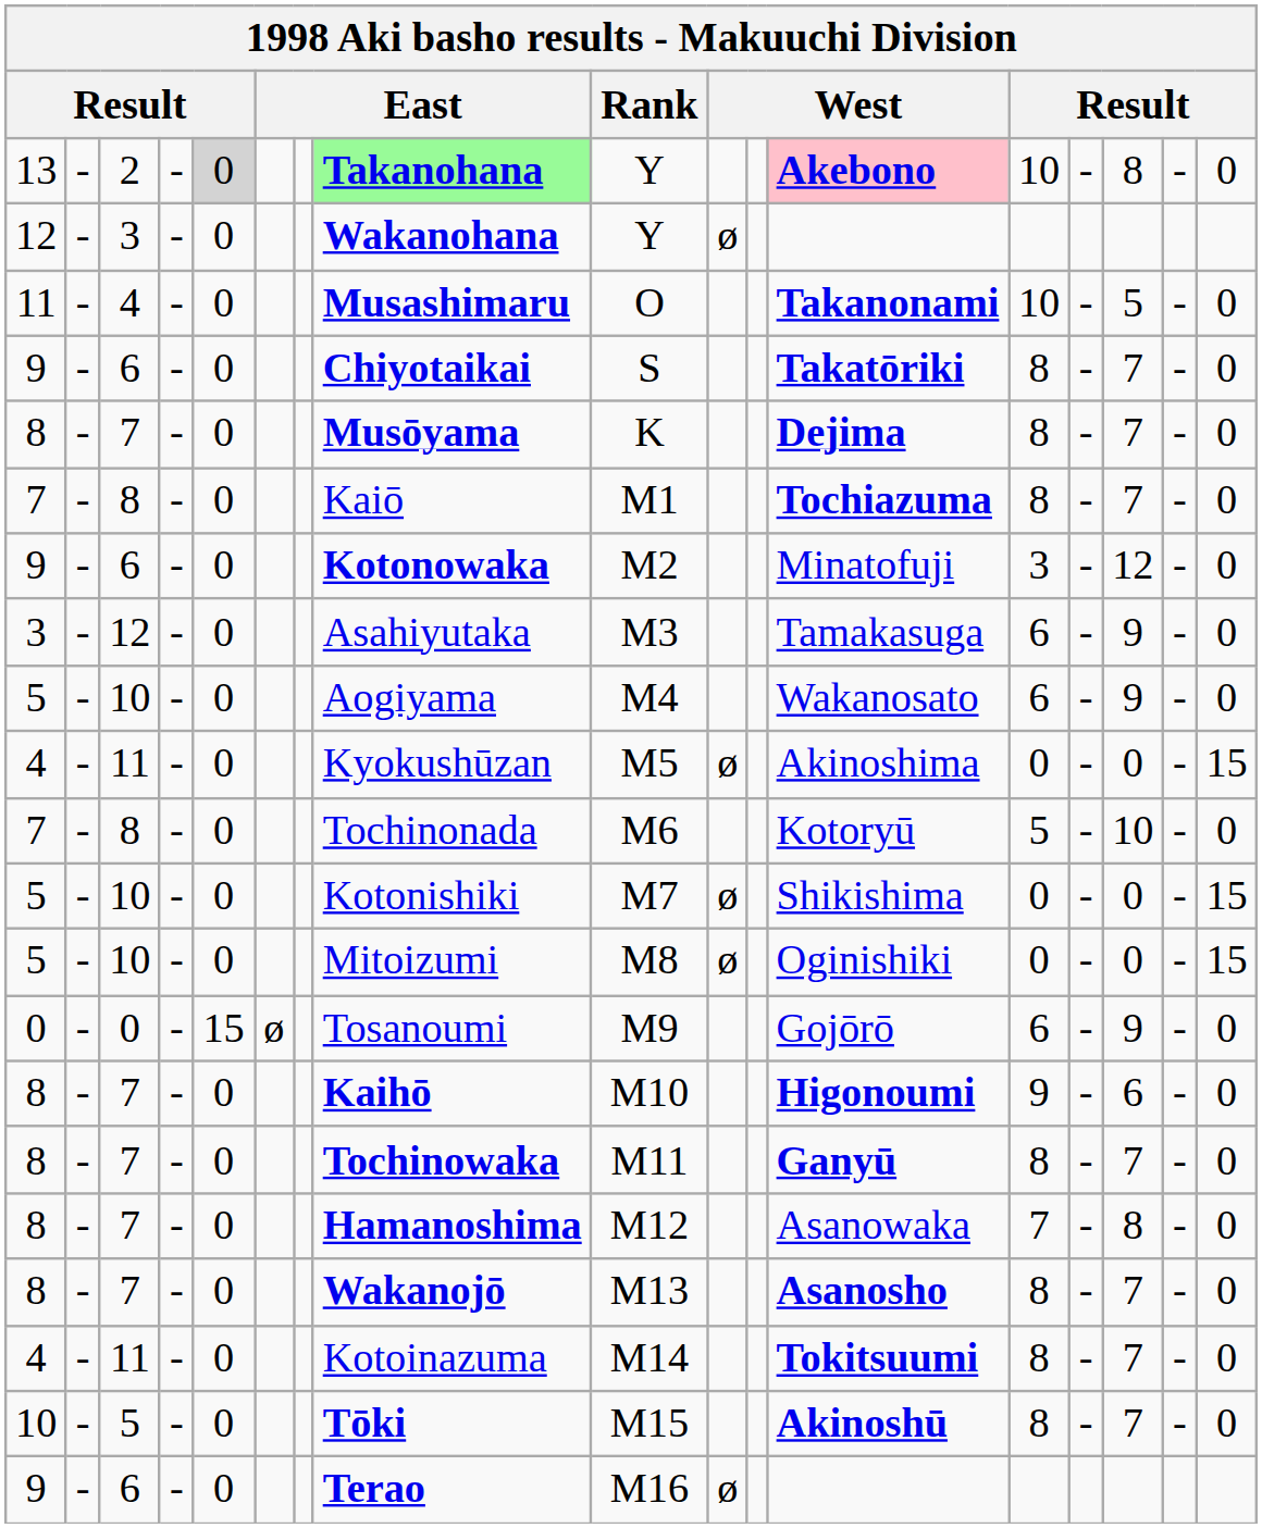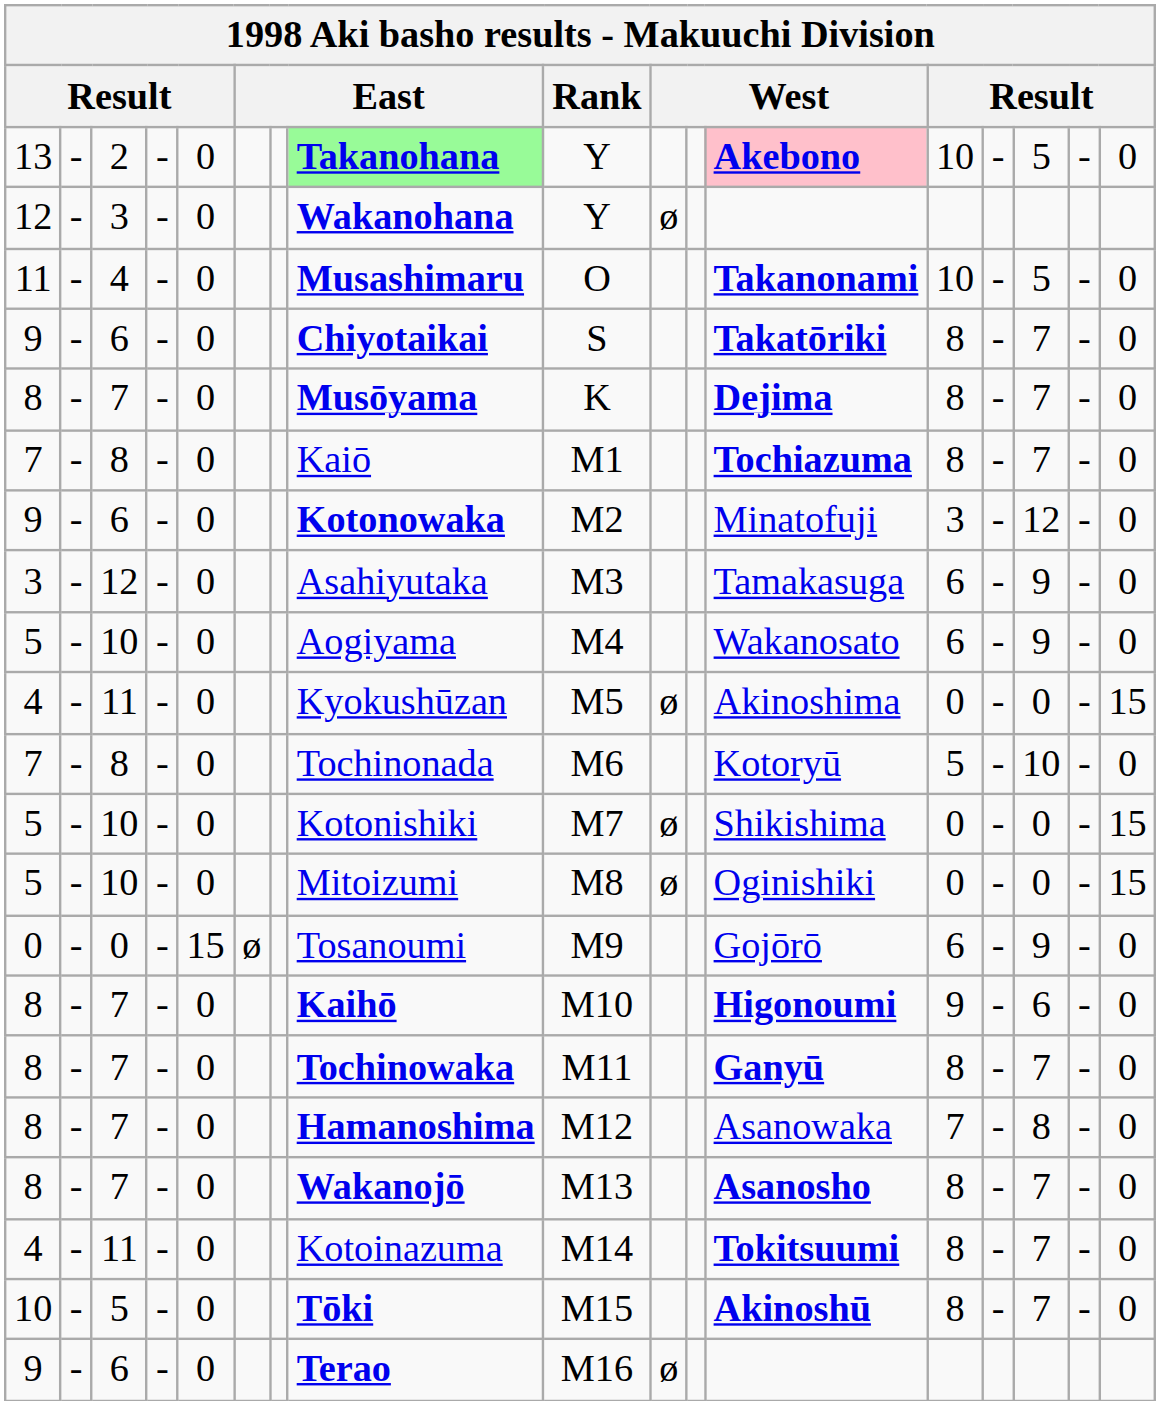 <table class="wikitable">
 <tr>
 <th colspan="17">1998 Aki basho results - Makuuchi Division</th>
 </tr>
 <tr>
 <th colspan="5">Result</th>
 <th colspan="3">East</th>
 <th>Rank</th>
 <th colspan="3">West</th>
 <th colspan="5">Result</th>
 </tr>
 <tr>
 <td align=center>13</td>
 <td align=center>-</td>
 <td align=center>2</td>
 <td align=center>-</td>
-<td align=center style="background: lightgrey;">0</td>
+<td align=center>0</td>
 <td align=center></td>
 <td align=center></td>
 <td style="background: PaleGreen;"><strong><a href='#'>Takanohana</a></strong></td>
 <td align=center>Y</td>
 <td align=center></td>
 <td align=center></td>
 <td style="background: pink;"><strong><a href='#'>Akebono</a></strong></td>
 <td align=center>10</td>
 <td align=center>-</td>
-<td align=center>8</td>
+<td align=center>5</td>
 <td align=center>-</td>
 <td align=center>0</td>
 </tr>
 <tr>
 <td align=center>12</td>
 <td align=center>-</td>
 <td align=center>3</td>
 <td align=center>-</td>
 <td align=center>0</td>
 <td align=center></td>
 <td align=center></td>
 <td><strong><a href='#'>Wakanohana</a></strong></td>
 <td align=center>Y</td>
 <td align=center>ø</td>
 <td align=center></td>
 <td></td>
 <td align=center></td>
 <td align=center></td>
 <td align=center></td>
 <td align=center></td>
 <td align=center></td>
 </tr>
 <tr>
 <td align=center>11</td>
 <td align=center>-</td>
 <td align=center>4</td>
 <td align=center>-</td>
 <td align=center>0</td>
 <td align=center></td>
 <td align=center></td>
 <td><strong><a href='#'>Musashimaru</a></strong></td>
 <td align=center>O</td>
 <td align=center></td>
 <td align=center></td>
 <td><strong><a href='#'>Takanonami</a></strong></td>
 <td align=center>10</td>
 <td align=center>-</td>
 <td align=center>5</td>
 <td align=center>-</td>
 <td align=center>0</td>
 </tr>
 <tr>
 <td align=center>9</td>
 <td align=center>-</td>
 <td align=center>6</td>
 <td align=center>-</td>
 <td align=center>0</td>
 <td align=center></td>
 <td align=center></td>
 <td><strong><a href='#'>Chiyotaikai</a></strong></td>
 <td align=center>S</td>
 <td align=center></td>
 <td align=center></td>
 <td><strong><a href='#'>Takatōriki</a></strong></td>
 <td align=center>8</td>
 <td align=center>-</td>
 <td align=center>7</td>
 <td align=center>-</td>
 <td align=center>0</td>
 </tr>
 <tr>
 <td align=center>8</td>
 <td align=center>-</td>
 <td align=center>7</td>
 <td align=center>-</td>
 <td align=center>0</td>
 <td align=center></td>
 <td align=center></td>
 <td><strong><a href='#'>Musōyama</a></strong></td>
 <td align=center>K</td>
 <td align=center></td>
 <td align=center></td>
 <td><strong><a href='#'>Dejima</a></strong></td>
 <td align=center>8</td>
 <td align=center>-</td>
 <td align=center>7</td>
 <td align=center>-</td>
 <td align=center>0</td>
 </tr>
 <tr>
 <td align=center>7</td>
 <td align=center>-</td>
 <td align=center>8</td>
 <td align=center>-</td>
 <td align=center>0</td>
 <td align=center></td>
 <td align=center></td>
 <td><a href='#'>Kaiō</a></td>
 <td align=center>M1</td>
 <td align=center></td>
 <td align=center></td>
 <td><strong><a href='#'>Tochiazuma</a></strong></td>
 <td align=center>8</td>
 <td align=center>-</td>
 <td align=center>7</td>
 <td align=center>-</td>
 <td align=center>0</td>
 </tr>
 <tr>
 <td align=center>9</td>
 <td align=center>-</td>
 <td align=center>6</td>
 <td align=center>-</td>
 <td align=center>0</td>
 <td align=center></td>
 <td align=center></td>
 <td><strong><a href='#'>Kotonowaka</a></strong></td>
 <td align=center>M2</td>
 <td align=center></td>
 <td align=center></td>
 <td><a href='#'>Minatofuji</a></td>
 <td align=center>3</td>
 <td align=center>-</td>
 <td align=center>12</td>
 <td align=center>-</td>
 <td align=center>0</td>
 </tr>
 <tr>
 <td align=center>3</td>
 <td align=center>-</td>
 <td align=center>12</td>
 <td align=center>-</td>
 <td align=center>0</td>
 <td align=center></td>
 <td align=center></td>
 <td><a href='#'>Asahiyutaka</a></td>
 <td align=center>M3</td>
 <td align=center></td>
 <td align=center></td>
 <td><a href='#'>Tamakasuga</a></td>
 <td align=center>6</td>
 <td align=center>-</td>
 <td align=center>9</td>
 <td align=center>-</td>
 <td align=center>0</td>
 </tr>
 <tr>
 <td align=center>5</td>
 <td align=center>-</td>
 <td align=center>10</td>
 <td align=center>-</td>
 <td align=center>0</td>
 <td align=center></td>
 <td align=center></td>
 <td><a href='#'>Aogiyama</a></td>
 <td align=center>M4</td>
 <td align=center></td>
 <td align=center></td>
 <td><a href='#'>Wakanosato</a></td>
 <td align=center>6</td>
 <td align=center>-</td>
 <td align=center>9</td>
 <td align=center>-</td>
 <td align=center>0</td>
 </tr>
 <tr>
 <td align=center>4</td>
 <td align=center>-</td>
 <td align=center>11</td>
 <td align=center>-</td>
 <td align=center>0</td>
 <td align=center></td>
 <td align=center></td>
 <td><a href='#'>Kyokushūzan</a></td>
 <td align=center>M5</td>
 <td align=center>ø</td>
 <td align=center></td>
 <td><a href='#'>Akinoshima</a></td>
 <td align=center>0</td>
 <td align=center>-</td>
 <td align=center>0</td>
 <td align=center>-</td>
 <td align=center>15</td>
 </tr>
 <tr>
 <td align=center>7</td>
 <td align=center>-</td>
 <td align=center>8</td>
 <td align=center>-</td>
 <td align=center>0</td>
 <td align=center></td>
 <td align=center></td>
 <td><a href='#'>Tochinonada</a></td>
 <td align=center>M6</td>
 <td align=center></td>
 <td align=center></td>
 <td><a href='#'>Kotoryū</a></td>
 <td align=center>5</td>
 <td align=center>-</td>
 <td align=center>10</td>
 <td align=center>-</td>
 <td align=center>0</td>
 </tr>
 <tr>
 <td align=center>5</td>
 <td align=center>-</td>
 <td align=center>10</td>
 <td align=center>-</td>
 <td align=center>0</td>
 <td align=center></td>
 <td align=center></td>
 <td><a href='#'>Kotonishiki</a></td>
 <td align=center>M7</td>
 <td align=center>ø</td>
 <td align=center></td>
 <td><a href='#'>Shikishima</a></td>
 <td align=center>0</td>
 <td align=center>-</td>
 <td align=center>0</td>
 <td align=center>-</td>
 <td align=center>15</td>
 </tr>
 <tr>
 <td align=center>5</td>
 <td align=center>-</td>
 <td align=center>10</td>
 <td align=center>-</td>
 <td align=center>0</td>
 <td align=center></td>
 <td align=center></td>
 <td><a href='#'>Mitoizumi</a></td>
 <td align=center>M8</td>
 <td align=center>ø</td>
 <td align=center></td>
 <td><a href='#'>Oginishiki</a></td>
 <td align=center>0</td>
 <td align=center>-</td>
 <td align=center>0</td>
 <td align=center>-</td>
 <td align=center>15</td>
 </tr>
 <tr>
 <td align=center>0</td>
 <td align=center>-</td>
 <td align=center>0</td>
 <td align=center>-</td>
 <td align=center>15</td>
 <td align=center>ø</td>
 <td align=center></td>
 <td><a href='#'>Tosanoumi</a></td>
 <td align=center>M9</td>
 <td align=center></td>
 <td align=center></td>
 <td><a href='#'>Gojōrō</a></td>
 <td align=center>6</td>
 <td align=center>-</td>
 <td align=center>9</td>
 <td align=center>-</td>
 <td align=center>0</td>
 </tr>
 <tr>
 <td align=center>8</td>
 <td align=center>-</td>
 <td align=center>7</td>
 <td align=center>-</td>
 <td align=center>0</td>
 <td align=center></td>
 <td align=center></td>
 <td><strong><a href='#'>Kaihō</a></strong></td>
 <td align=center>M10</td>
 <td align=center></td>
 <td align=center></td>
 <td><strong><a href='#'>Higonoumi</a></strong></td>
 <td align=center>9</td>
 <td align=center>-</td>
 <td align=center>6</td>
 <td align=center>-</td>
 <td align=center>0</td>
 </tr>
 <tr>
 <td align=center>8</td>
 <td align=center>-</td>
 <td align=center>7</td>
 <td align=center>-</td>
 <td align=center>0</td>
 <td align=center></td>
 <td align=center></td>
 <td><strong><a href='#'>Tochinowaka</a></strong></td>
 <td align=center>M11</td>
 <td align=center></td>
 <td align=center></td>
 <td><strong><a href='#'>Ganyū</a></strong></td>
 <td align=center>8</td>
 <td align=center>-</td>
 <td align=center>7</td>
 <td align=center>-</td>
 <td align=center>0</td>
 </tr>
 <tr>
 <td align=center>8</td>
 <td align=center>-</td>
 <td align=center>7</td>
 <td align=center>-</td>
 <td align=center>0</td>
 <td align=center></td>
 <td align=center></td>
 <td><strong><a href='#'>Hamanoshima</a></strong></td>
 <td align=center>M12</td>
 <td align=center></td>
 <td align=center></td>
 <td><a href='#'>Asanowaka</a></td>
 <td align=center>7</td>
 <td align=center>-</td>
 <td align=center>8</td>
 <td align=center>-</td>
 <td align=center>0</td>
 </tr>
 <tr>
 <td align=center>8</td>
 <td align=center>-</td>
 <td align=center>7</td>
 <td align=center>-</td>
 <td align=center>0</td>
 <td align=center></td>
 <td align=center></td>
 <td><strong><a href='#'>Wakanojō</a></strong></td>
 <td align=center>M13</td>
 <td align=center></td>
 <td align=center></td>
 <td><strong><a href='#'>Asanosho</a></strong></td>
 <td align=center>8</td>
 <td align=center>-</td>
 <td align=center>7</td>
 <td align=center>-</td>
 <td align=center>0</td>
 </tr>
 <tr>
 <td align=center>4</td>
 <td align=center>-</td>
 <td align=center>11</td>
 <td align=center>-</td>
 <td align=center>0</td>
 <td align=center></td>
 <td align=center></td>
 <td><a href='#'>Kotoinazuma</a></td>
 <td align=center>M14</td>
 <td align=center></td>
 <td align=center></td>
 <td><strong><a href='#'>Tokitsuumi</a></strong></td>
 <td align=center>8</td>
 <td align=center>-</td>
 <td align=center>7</td>
 <td align=center>-</td>
 <td align=center>0</td>
 </tr>
 <tr>
 <td align=center>10</td>
 <td align=center>-</td>
 <td align=center>5</td>
 <td align=center>-</td>
 <td align=center>0</td>
 <td align=center></td>
 <td align=center></td>
 <td><strong><a href='#'>Tōki</a></strong></td>
 <td align=center>M15</td>
 <td align=center></td>
 <td align=center></td>
 <td><strong><a href='#'>Akinoshū</a></strong></td>
 <td align=center>8</td>
 <td align=center>-</td>
 <td align=center>7</td>
 <td align=center>-</td>
 <td align=center>0</td>
 </tr>
 <tr>
 <td align=center>9</td>
 <td align=center>-</td>
 <td align=center>6</td>
 <td align=center>-</td>
 <td align=center>0</td>
 <td align=center></td>
 <td align=center></td>
 <td><strong><a href='#'>Terao</a></strong></td>
 <td align=center>M16</td>
 <td align=center>ø</td>
 <td align=center></td>
 <td></td>
 <td align=center></td>
 <td align=center></td>
 <td align=center></td>
 <td align=center></td>
 <td align=center></td>
 </tr>
 </table>
